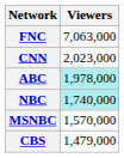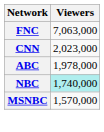 <table class="wikitable sortable plainrowheaders" style="text-align:right;">
 <tr>
 <th scope="col">Network</th>
 <th scope="col">Viewers</th>
 </tr>
 <tr>
 <th scope="row"><a href='#'>FNC</a></th>
 <td>7,063,000</td>
 </tr>
 <tr>
 <th scope="row"><a href='#'>CNN</a></th>
 <td>2,023,000</td>
 </tr>
 <tr>
 <th scope="row"><a href='#'>ABC</a></th>
-<td style="background: paleturquoise;">1,978,000</td>
+<td>1,978,000</td>
 </tr>
 <tr>
 <th scope="row"><a href='#'>NBC</a></th>
 <td style="background: paleturquoise;">1,740,000</td>
 </tr>
 <tr>
 <th scope="row"><a href='#'>MSNBC</a></th>
 <td>1,570,000</td>
 </tr>
-<tr>
-<th scope="row"><a href='#'>CBS</a></th>
-<td>1,479,000</td>
-</tr>
 </table>
